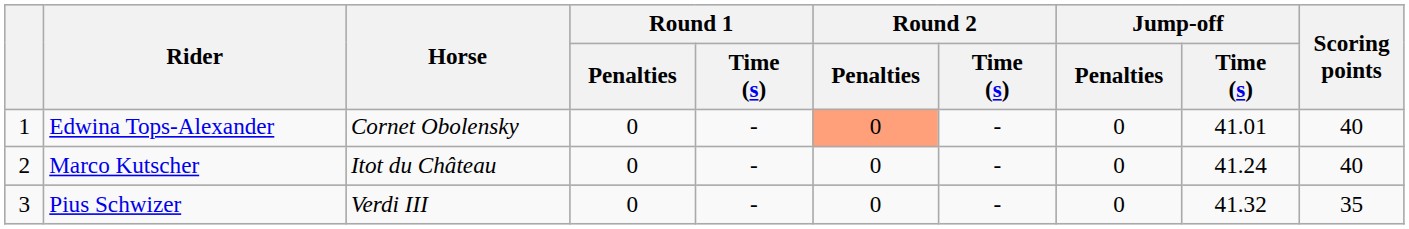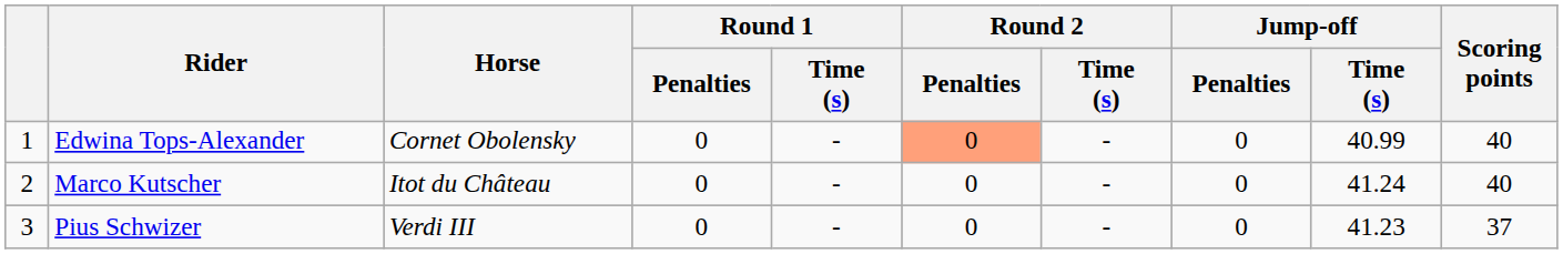 <table class="wikitable" style="font-size: 90%">
 <tr>
 <th rowspan=2 width=20></th>
 <th rowspan=2 width=210>Rider</th>
 <th rowspan=2 width=150>Horse</th>
 <th colspan=2>Round 1</th>
 <th colspan=2>Round 2</th>
 <th colspan=2>Jump-off</th>
 <th rowspan=2 width=60>Scoring<br>points</th>
 </tr>
 <tr>
 <th width=75>Penalties</th>
 <th width=75>Time<br>(<a href='#'>s</a>)</th>
 <th width=75>Penalties</th>
 <th width=75>Time<br>(<a href='#'>s</a>)</th>
 <th width=75>Penalties</th>
 <th width=75>Time<br>(<a href='#'>s</a>)</th>
 </tr>
 <tr>
 <td align=center>1</td>
 <td> <a href='#'>Edwina Tops-Alexander</a></td>
 <td><em>Cornet Obolensky</em></td>
 <td align=center>0</td>
 <td align=center>-</td>
 <td align=center style="background: lightsalmon;">0</td>
 <td align=center>-</td>
 <td align=center>0</td>
-<td align=center>41.01</td>
+<td align=center>40.99</td>
 <td align=center>40</td>
 </tr>
 <tr>
 <td align=center>2</td>
 <td> <a href='#'>Marco Kutscher</a></td>
 <td><em>Itot du Château</em></td>
 <td align=center>0</td>
 <td align=center>-</td>
 <td align=center>0</td>
 <td align=center>-</td>
 <td align=center>0</td>
 <td align=center>41.24</td>
 <td align=center>40</td>
 </tr>
 <tr>
 <td align=center>3</td>
 <td> <a href='#'>Pius Schwizer</a></td>
 <td><em>Verdi III</em></td>
 <td align=center>0</td>
 <td align=center>-</td>
 <td align=center>0</td>
 <td align=center>-</td>
 <td align=center>0</td>
-<td align=center>41.32</td>
-<td align=center>35</td>
+<td align=center>41.23</td>
+<td align=center>37</td>
 </tr>
 </table>
